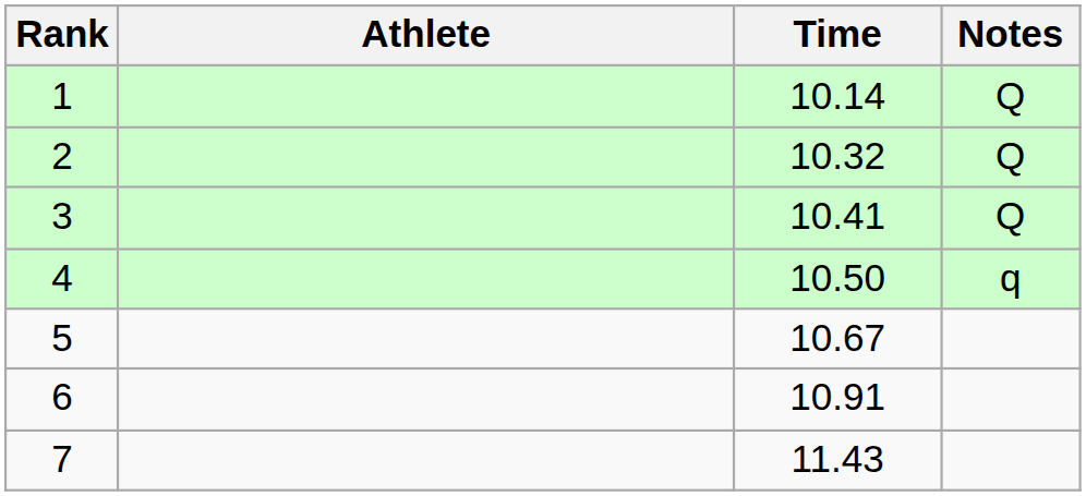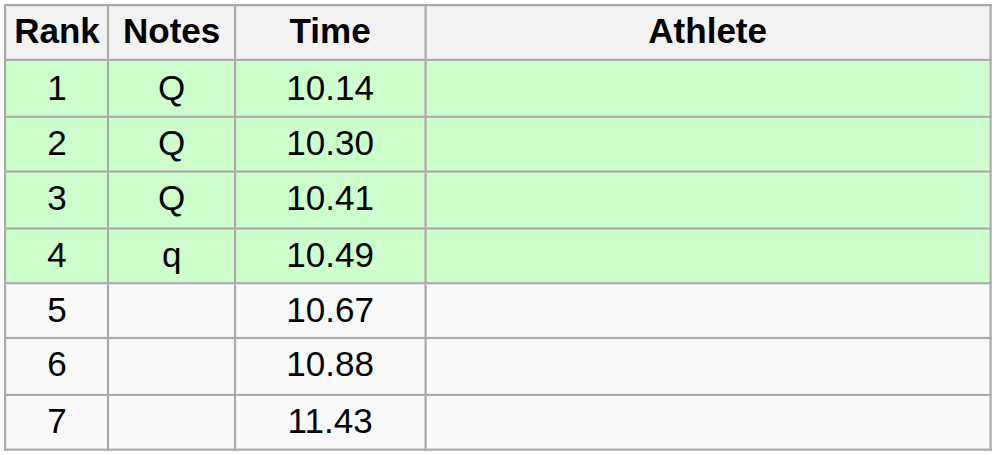 <table class="wikitable" style="text-align:center">
 <tr>
 <th width=40>Rank</th>
+<th width=50>Notes</th>
+<th width=80>Time</th>
 <th width=250>Athlete</th>
-<th width=80>Time</th>
-<th width=50>Notes</th>
 </tr>
 <tr bgcolor="ccffcc">
 <td>1</td>
+<td>Q</td>
+<td>10.14</td>
 <td align=left></td>
-<td>10.14</td>
-<td>Q</td>
 </tr>
 <tr bgcolor="ccffcc">
 <td>2</td>
+<td>Q</td>
+<td>10.30</td>
 <td align=left></td>
-<td>10.32</td>
-<td>Q</td>
 </tr>
 <tr bgcolor="ccffcc">
 <td>3</td>
+<td>Q</td>
+<td>10.41</td>
 <td align=left></td>
-<td>10.41</td>
-<td>Q</td>
 </tr>
 <tr bgcolor="ccffcc">
 <td>4</td>
+<td>q</td>
+<td>10.49</td>
 <td align=left></td>
-<td>10.50</td>
-<td>q</td>
 </tr>
 <tr>
 <td>5</td>
+<td></td>
+<td>10.67</td>
 <td align=left></td>
-<td>10.67</td>
-<td></td>
 </tr>
 <tr>
 <td>6</td>
+<td></td>
+<td>10.88</td>
 <td align=left></td>
-<td>10.91</td>
-<td></td>
 </tr>
 <tr>
 <td>7</td>
+<td></td>
+<td>11.43</td>
 <td align=left></td>
-<td>11.43</td>
-<td></td>
 </tr>
 </table>
